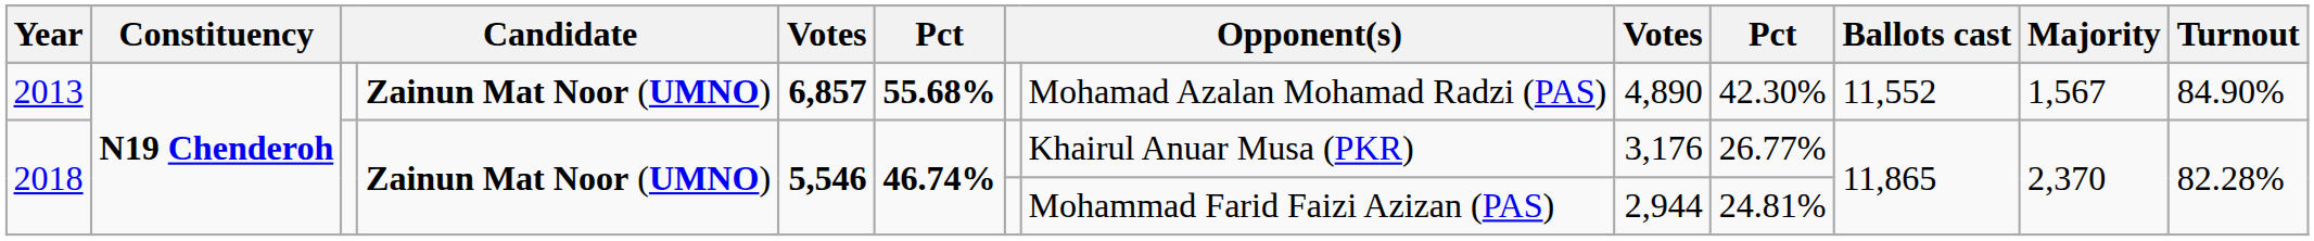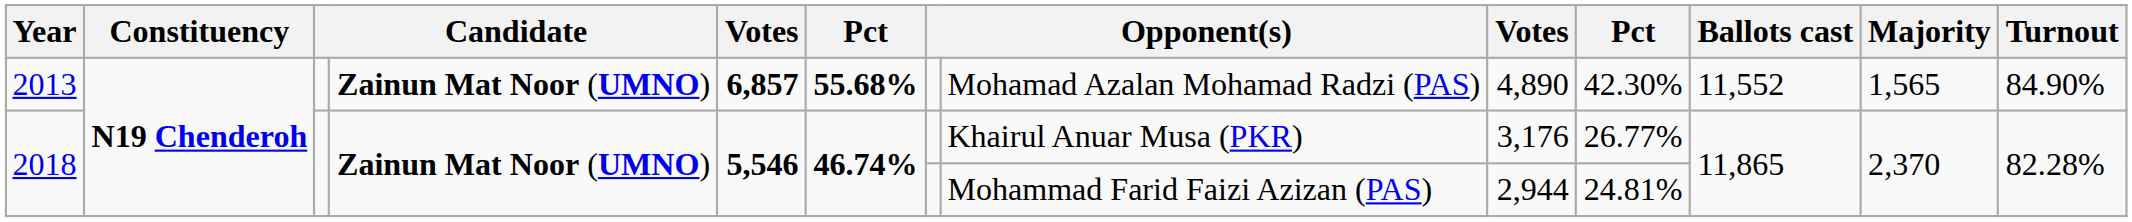 <table class="wikitable" style="margin:0.5em ; font-size:95%">
 <tr>
 <th>Year</th>
 <th>Constituency</th>
 <th colspan="2">Candidate</th>
 <th>Votes</th>
 <th>Pct</th>
 <th colspan="2">Opponent(s)</th>
 <th>Votes</th>
 <th>Pct</th>
 <th>Ballots cast</th>
 <th>Majority</th>
 <th>Turnout</th>
 </tr>
 <tr>
 <td><a href='#'>2013</a></td>
 <td rowspan="3"><strong>N19 <a href='#'>Chenderoh</a></strong></td>
 <td></td>
 <td><strong>Zainun Mat Noor</strong> (<a href='#'><strong>UMNO</strong></a>)</td>
 <td style="text-align:right;"><strong>6,857</strong></td>
 <td><strong>55.68%</strong></td>
 <td></td>
 <td>Mohamad Azalan Mohamad Radzi (<a href='#'>PAS</a>)</td>
 <td style="text-align:right;">4,890</td>
 <td>42.30%</td>
 <td>11,552</td>
-<td>1,567</td>
+<td>1,565</td>
 <td>84.90%</td>
 </tr>
 <tr>
 <td rowspan="2"><a href='#'>2018</a></td>
 <td rowspan="2" ></td>
 <td rowspan="2"><strong>Zainun Mat Noor</strong> (<a href='#'><strong>UMNO</strong></a>)</td>
 <td rowspan="2" style="text-align:right;"><strong>5,546</strong></td>
 <td rowspan="2"><strong>46.74%</strong></td>
 <td></td>
 <td>Khairul Anuar Musa (<a href='#'>PKR</a>)</td>
 <td style="text-align:right;">3,176</td>
 <td>26.77%</td>
 <td rowspan="2">11,865</td>
 <td rowspan="2">2,370</td>
 <td rowspan="2">82.28%</td>
 </tr>
 <tr>
 <td></td>
 <td>Mohammad Farid Faizi Azizan (<a href='#'>PAS</a>)</td>
 <td style="text-align:right;">2,944</td>
 <td>24.81%</td>
 </tr>
 </table>
